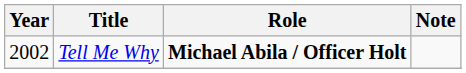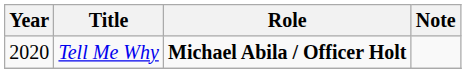 <table class="wikitable sortable">
 <tr>
 <th scope="col">Year</th>
 <th scope="col">Title</th>
 <th scope="col">Role</th>
 <th scope="col">Note</th>
 </tr>
 <tr>
-<td>2002</td>
+<td>2020</td>
 <td><em><a href='#'>Tell Me Why</a></em></td>
 <td><strong>Michael Abila / Officer Holt</strong></td>
 <td></td>
 </tr>
 <tr>
 </tr>
 </table>
